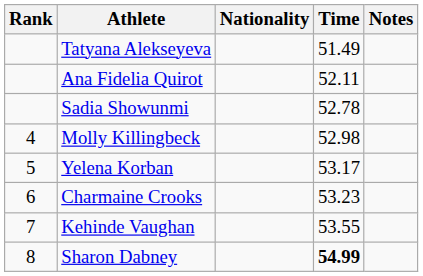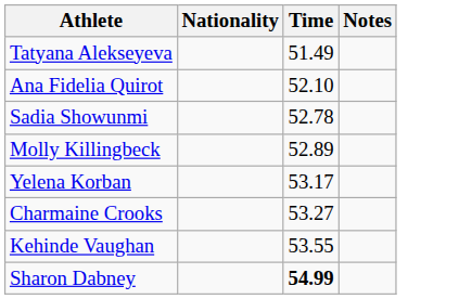 <table class="wikitable sortable" style="text-align:center">
 <tr>
-<th>Rank</th>
 <th>Athlete</th>
 <th>Nationality</th>
 <th>Time</th>
 <th>Notes</th>
 </tr>
 <tr>
-<td></td>
 <td align=left><a href='#'>Tatyana Alekseyeva</a></td>
 <td align=left></td>
 <td>51.49</td>
 <td></td>
 </tr>
 <tr>
-<td></td>
 <td align=left><a href='#'>Ana Fidelia Quirot</a></td>
 <td align=left></td>
-<td>52.11</td>
+<td>52.10</td>
 <td></td>
 </tr>
 <tr>
-<td></td>
 <td align=left><a href='#'>Sadia Showunmi</a></td>
 <td align=left></td>
 <td>52.78</td>
 <td></td>
 </tr>
 <tr>
-<td>4</td>
 <td align=left><a href='#'>Molly Killingbeck</a></td>
 <td align=left></td>
-<td>52.98</td>
+<td>52.89</td>
 <td></td>
 </tr>
 <tr>
-<td>5</td>
 <td align=left><a href='#'>Yelena Korban</a></td>
 <td align=left></td>
 <td>53.17</td>
 <td></td>
 </tr>
 <tr>
-<td>6</td>
 <td align=left><a href='#'>Charmaine Crooks</a></td>
 <td align=left></td>
-<td>53.23</td>
+<td>53.27</td>
 <td></td>
 </tr>
 <tr>
-<td>7</td>
 <td align=left><a href='#'>Kehinde Vaughan</a></td>
 <td align=left></td>
 <td>53.55</td>
 <td></td>
 </tr>
 <tr>
-<td>8</td>
 <td align=left><a href='#'>Sharon Dabney</a></td>
 <td align=left></td>
 <td><strong>54.99</strong></td>
 <td></td>
 </tr>
 </table>
